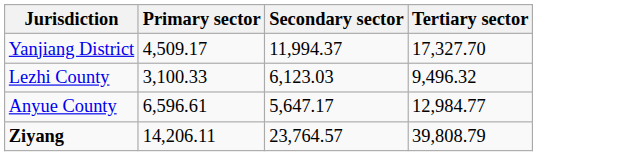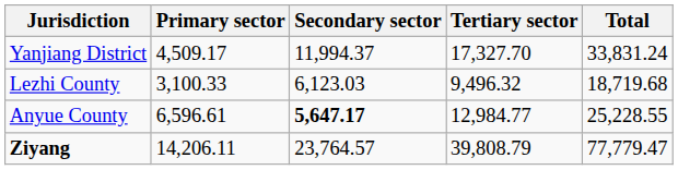 <table class="wikitable">
 <tr>
 <th>Jurisdiction</th>
 <th>Primary sector</th>
 <th>Secondary sector</th>
 <th>Tertiary sector</th>
+<th><strong>Total</strong></th>
 </tr>
 <tr>
 <td><a href='#'>Yanjiang District</a></td>
 <td>4,509.17</td>
 <td>11,994.37</td>
 <td>17,327.70</td>
+<td>33,831.24</td>
 </tr>
 <tr>
 <td><a href='#'>Lezhi County</a></td>
 <td>3,100.33</td>
 <td>6,123.03</td>
 <td>9,496.32</td>
+<td>18,719.68</td>
 </tr>
 <tr>
 <td><a href='#'>Anyue County</a></td>
 <td>6,596.61</td>
-<td>5,647.17</td>
+<td><strong>5,647.17</strong></td>
 <td>12,984.77</td>
+<td>25,228.55</td>
 </tr>
 <tr>
 <td><strong>Ziyang</strong></td>
 <td>14,206.11</td>
 <td>23,764.57</td>
 <td>39,808.79</td>
+<td>77,779.47</td>
 </tr>
 </table>
